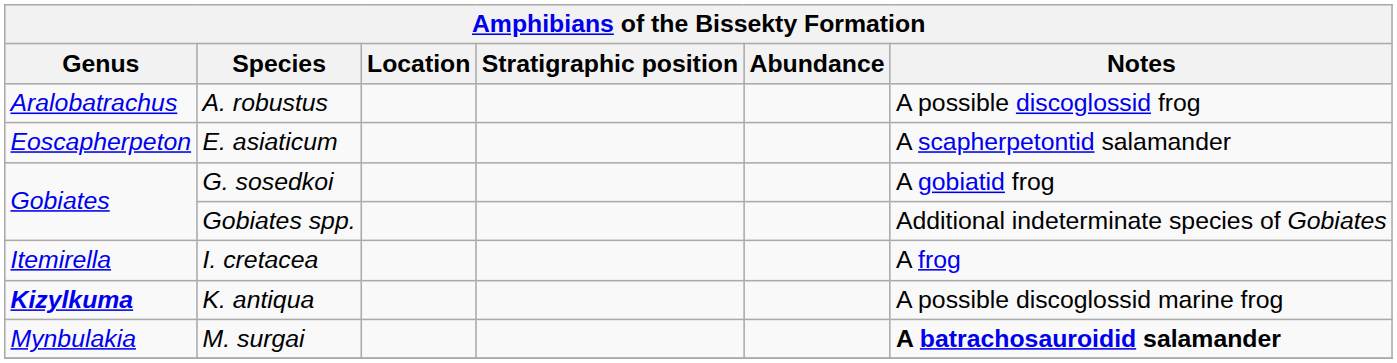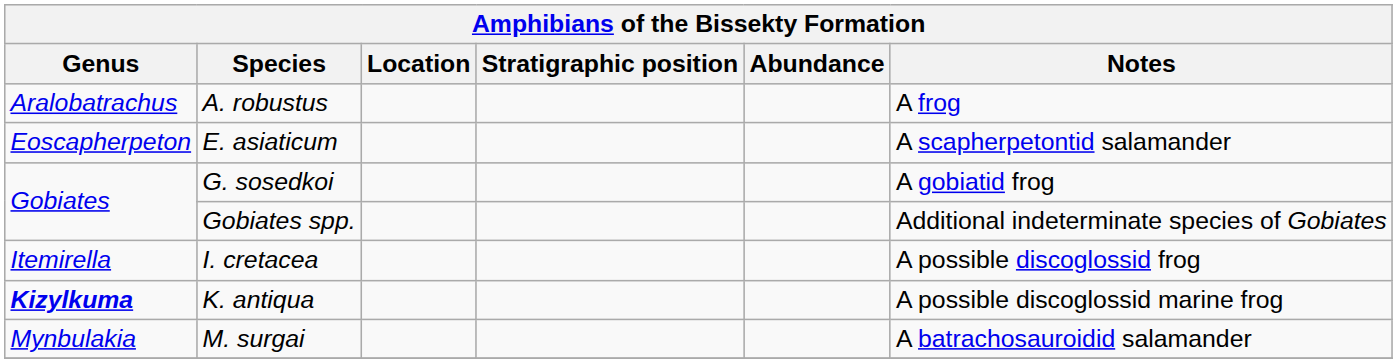 <table class="wikitable" align="center">
 <tr>
 <th colspan="7" align="center"><strong><a href='#'>Amphibians</a> of the Bissekty Formation</strong></th>
 </tr>
 <tr>
 <th>Genus</th>
 <th>Species</th>
 <th>Location</th>
 <th>Stratigraphic position</th>
 <th>Abundance</th>
 <th>Notes</th>
 </tr>
 <tr>
 <td><em><a href='#'>Aralobatrachus</a></em></td>
 <td><em>A. robustus</em></td>
 <td></td>
 <td></td>
 <td></td>
-<td>A possible <a href='#'>discoglossid</a> frog</td>
+<td>A <a href='#'>frog</a></td>
 </tr>
 <tr>
 <td><em><a href='#'>Eoscapherpeton</a></em></td>
 <td><em>E. asiaticum</em></td>
 <td></td>
 <td></td>
 <td></td>
 <td>A <a href='#'>scapherpetontid</a> salamander</td>
 </tr>
 <tr>
 <td rowspan="2"><em><a href='#'>Gobiates</a></em></td>
 <td><em>G. sosedkoi</em></td>
 <td></td>
 <td></td>
 <td></td>
 <td>A <a href='#'>gobiatid</a> frog</td>
 </tr>
 <tr>
 <td><em>Gobiates spp.</em></td>
 <td></td>
 <td></td>
 <td></td>
 <td>Additional indeterminate species of <em>Gobiates</em></td>
 </tr>
 <tr>
 <td><em><a href='#'>Itemirella</a></em></td>
 <td><em>I. cretacea</em></td>
 <td></td>
 <td></td>
 <td></td>
-<td>A <a href='#'>frog</a></td>
+<td>A possible <a href='#'>discoglossid</a> frog</td>
 </tr>
 <tr>
 <td><strong><em><a href='#'>Kizylkuma</a></em></strong></td>
 <td><em>K. antiqua</em></td>
 <td></td>
 <td></td>
 <td></td>
 <td>A possible discoglossid marine frog</td>
 </tr>
 <tr>
 <td><em><a href='#'>Mynbulakia</a></em></td>
 <td><em>M. surgai</em></td>
 <td></td>
 <td></td>
 <td></td>
-<td><strong>A <a href='#'>batrachosauroidid</a> salamander</strong></td>
+<td>A <a href='#'>batrachosauroidid</a> salamander</td>
 </tr>
 <tr>
 </tr>
 </table>
